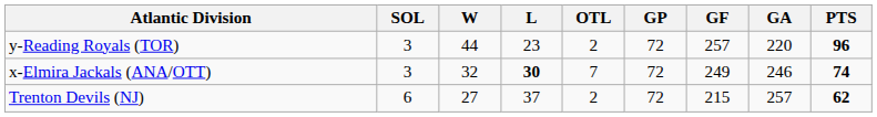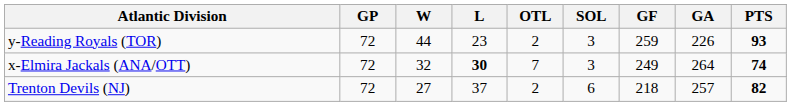 <table class="wikitable" style="text-align:center">
 <tr>
 <th bgcolor="#DDDDFF" width="30%">Atlantic Division</th>
-<th bgcolor="#DDDDFF" width="5%">SOL</th>
+<th bgcolor="#DDDDFF" width="5%">GP</th>
 <th bgcolor="#DDDDFF" width="5%">W</th>
 <th bgcolor="#DDDDFF" width="5%">L</th>
 <th bgcolor="#DDDDFF" width="5%">OTL</th>
-<th bgcolor="#DDDDFF" width="5%">GP</th>
+<th bgcolor="#DDDDFF" width="5%">SOL</th>
 <th bgcolor="#DDDDFF" width="5%">GF</th>
 <th bgcolor="#DDDDFF" width="5%">GA</th>
 <th bgcolor="#DDDDFF" width="5%">PTS</th>
 </tr>
 <tr>
 <td align=left>y-<a href='#'>Reading Royals</a> (<a href='#'>TOR</a>)</td>
-<td>3</td>
+<td>72</td>
 <td>44</td>
 <td>23</td>
 <td>2</td>
-<td>72</td>
-<td>257</td>
-<td>220</td>
-<td><strong>96</strong></td>
+<td>3</td>
+<td>259</td>
+<td>226</td>
+<td><strong>93</strong></td>
 </tr>
 <tr>
 <td align=left>x-<a href='#'>Elmira Jackals</a> (<a href='#'>ANA</a>/<a href='#'>OTT</a>)</td>
-<td>3</td>
+<td>72</td>
 <td>32</td>
 <td><strong>30</strong></td>
 <td>7</td>
-<td>72</td>
+<td>3</td>
 <td>249</td>
-<td>246</td>
+<td>264</td>
 <td><strong>74</strong></td>
 </tr>
 <tr>
 <td align=left><a href='#'>Trenton Devils</a> (<a href='#'>NJ</a>)</td>
-<td>6</td>
+<td>72</td>
 <td>27</td>
 <td>37</td>
 <td>2</td>
-<td>72</td>
-<td>215</td>
+<td>6</td>
+<td>218</td>
 <td>257</td>
-<td><strong>62</strong></td>
+<td><strong>82</strong></td>
 </tr>
 </table>
